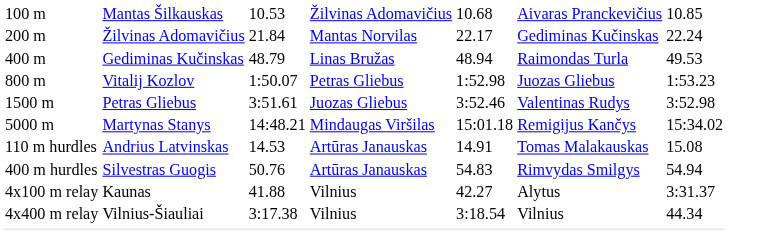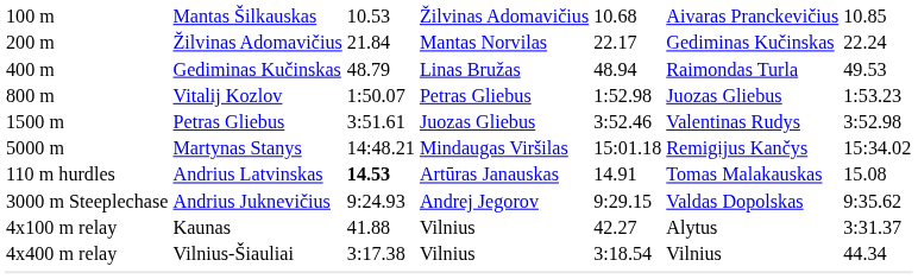 <table>
 <tr>
 <td>100 m</td>
 <td><a href='#'>Mantas Šilkauskas</a></td>
 <td>10.53</td>
 <td><a href='#'>Žilvinas Adomavičius</a></td>
 <td>10.68</td>
 <td><a href='#'>Aivaras Pranckevičius</a></td>
 <td>10.85</td>
 </tr>
 <tr>
 <td>200 m</td>
 <td><a href='#'>Žilvinas Adomavičius</a></td>
 <td>21.84</td>
 <td><a href='#'>Mantas Norvilas</a></td>
 <td>22.17</td>
 <td><a href='#'>Gediminas Kučinskas</a></td>
 <td>22.24</td>
 </tr>
 <tr>
 <td>400 m</td>
 <td><a href='#'>Gediminas Kučinskas</a></td>
 <td>48.79</td>
 <td><a href='#'>Linas Bružas</a></td>
 <td>48.94</td>
 <td><a href='#'>Raimondas Turla</a></td>
 <td>49.53</td>
 </tr>
 <tr>
 <td>800 m</td>
 <td><a href='#'>Vitalij Kozlov</a></td>
 <td>1:50.07</td>
 <td><a href='#'>Petras Gliebus</a></td>
 <td>1:52.98</td>
 <td><a href='#'>Juozas Gliebus</a></td>
 <td>1:53.23</td>
 </tr>
 <tr>
 <td>1500 m</td>
 <td><a href='#'>Petras Gliebus</a></td>
 <td>3:51.61</td>
 <td><a href='#'>Juozas Gliebus</a></td>
 <td>3:52.46</td>
 <td><a href='#'>Valentinas Rudys</a></td>
 <td>3:52.98</td>
 </tr>
 <tr>
 <td>5000 m</td>
 <td><a href='#'>Martynas Stanys</a></td>
 <td>14:48.21</td>
 <td><a href='#'>Mindaugas Viršilas</a></td>
 <td>15:01.18</td>
 <td><a href='#'>Remigijus Kančys</a></td>
 <td>15:34.02</td>
 </tr>
 <tr>
 <td>110 m hurdles</td>
 <td><a href='#'>Andrius Latvinskas</a></td>
-<td>14.53</td>
+<td><strong>14.53</strong></td>
 <td><a href='#'>Artūras Janauskas</a></td>
 <td>14.91</td>
 <td><a href='#'>Tomas Malakauskas</a></td>
 <td>15.08</td>
 </tr>
 <tr>
-<td>400 m hurdles</td>
-<td><a href='#'>Silvestras Guogis</a></td>
-<td>50.76</td>
-<td><a href='#'>Artūras Janauskas</a></td>
-<td>54.83</td>
-<td><a href='#'>Rimvydas Smilgys</a></td>
-<td>54.94</td>
+<td>3000 m Steeplechase</td>
+<td><a href='#'>Andrius Juknevičius</a></td>
+<td>9:24.93</td>
+<td><a href='#'>Andrej Jegorov</a></td>
+<td>9:29.15</td>
+<td><a href='#'>Valdas Dopolskas</a></td>
+<td>9:35.62</td>
 </tr>
 <tr>
 <td>4x100 m relay</td>
 <td>Kaunas</td>
 <td>41.88</td>
 <td>Vilnius</td>
 <td>42.27</td>
 <td>Alytus</td>
 <td>3:31.37</td>
 </tr>
 <tr>
 <td>4x400 m relay</td>
 <td>Vilnius-Šiauliai</td>
 <td>3:17.38</td>
 <td>Vilnius</td>
 <td>3:18.54</td>
 <td>Vilnius</td>
 <td>44.34</td>
 </tr>
 <tr>
 </tr>
 <tr bgcolor= e8e8e8>
 <td colspan=7></td>
 </tr>
 </table>
